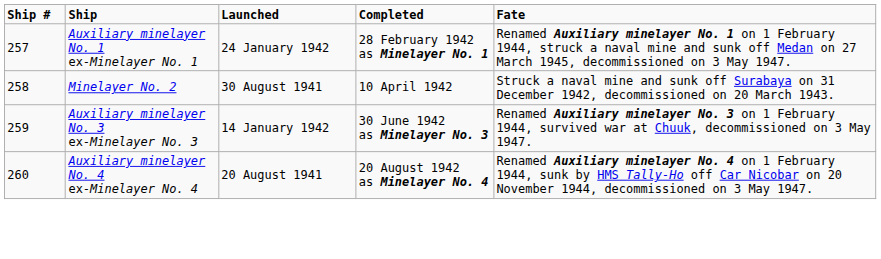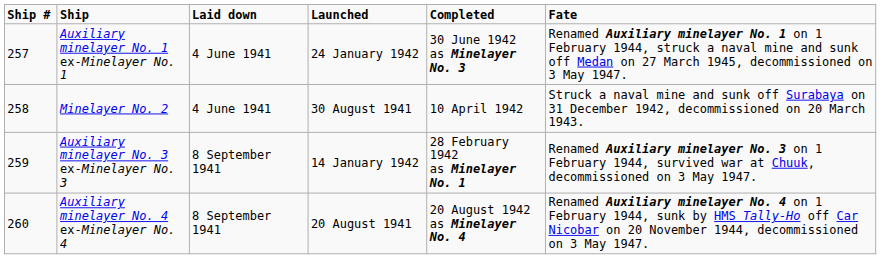 <table class="wikitable" width="75%">
 <tr>
 <td width="4%"><strong>Ship #</strong></td>
 <td width="10%"><strong>Ship</strong></td>
+<td width="9%" bgcolor=><strong>Laid down</strong></td>
 <td width="9%" bgcolor=><strong>Launched</strong></td>
 <td width="9%" bgcolor=><strong>Completed</strong></td>
 <td width="25%" bgcolor=><strong>Fate</strong></td>
 </tr>
 <tr>
 <td>257</td>
 <td><a href='#'><em>Auxiliary minelayer No. 1</em></a><br>ex-<em>Minelayer No. 1</em></td>
+<td>4 June 1941</td>
 <td>24 January 1942</td>
-<td>28 February 1942<br>as <strong><em>Minelayer No. 1</em></strong></td>
+<td>30 June 1942<br>as <strong><em>Minelayer No. 3</em></strong></td>
 <td>Renamed <strong><em>Auxiliary minelayer No. 1</em></strong> on 1 February 1944, struck a naval mine and sunk off <a href='#'>Medan</a> on 27 March 1945, decommissioned on 3 May 1947.</td>
 </tr>
 <tr>
 <td>258</td>
 <td><a href='#'><em>Minelayer No. 2</em></a></td>
+<td>4 June 1941</td>
 <td>30 August 1941</td>
 <td>10 April 1942</td>
 <td>Struck a naval mine and sunk off <a href='#'>Surabaya</a> on 31 December 1942, decommissioned on 20 March 1943.</td>
 </tr>
 <tr>
 <td>259</td>
 <td><a href='#'><em>Auxiliary minelayer No. 3</em></a><br>ex-<em>Minelayer No. 3</em></td>
+<td>8 September 1941</td>
 <td>14 January 1942</td>
-<td>30 June 1942<br>as <strong><em>Minelayer No. 3</em></strong></td>
+<td>28 February 1942<br>as <strong><em>Minelayer No. 1</em></strong></td>
 <td>Renamed <strong><em>Auxiliary minelayer No. 3</em></strong> on 1 February 1944, survived war at <a href='#'>Chuuk</a>, decommissioned on 3 May 1947.</td>
 </tr>
 <tr>
 <td>260</td>
 <td><a href='#'><em>Auxiliary minelayer No. 4</em></a><br>ex-<em>Minelayer No. 4</em></td>
+<td>8 September 1941</td>
 <td>20 August 1941</td>
 <td>20 August 1942<br>as <strong><em>Minelayer No. 4</em></strong></td>
 <td>Renamed <strong><em>Auxiliary minelayer No. 4</em></strong> on 1 February 1944, sunk by <a href='#'>HMS <em>Tally-Ho</em></a> off <a href='#'>Car Nicobar</a> on 20 November 1944, decommissioned on 3 May 1947.</td>
 </tr>
 </table>
